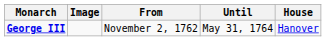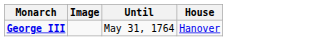 <table class="wikitable">
 <tr>
 <th>Monarch</th>
 <th>Image</th>
-<th>From</th>
 <th>Until</th>
 <th>House</th>
 </tr>
 <tr>
 <td><strong><a href='#'>George III</a></strong></td>
 <td></td>
-<td>November 2, 1762</td>
 <td>May 31, 1764</td>
 <td><a href='#'>Hanover</a></td>
 </tr>
 </table>
